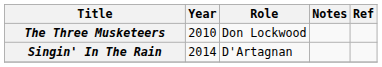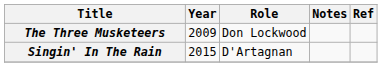 <table class="wikitable plainrowheaders">
 <tr>
 <th style="width:15em;">Title</th>
 <th>Year</th>
 <th>Role</th>
 <th>Notes</th>
 <th>Ref</th>
 </tr>
 <tr>
 <th scope=row><em>The Three Musketeers</em></th>
-<td>2010</td>
+<td>2009</td>
 <td>Don Lockwood</td>
 <td></td>
 <td></td>
 </tr>
 <tr>
 <th scope=row><em>Singin' In The Rain</em></th>
-<td>2014</td>
+<td>2015</td>
 <td>D'Artagnan</td>
 <td></td>
 <td></td>
 </tr>
 <tr>
 </tr>
 </table>
